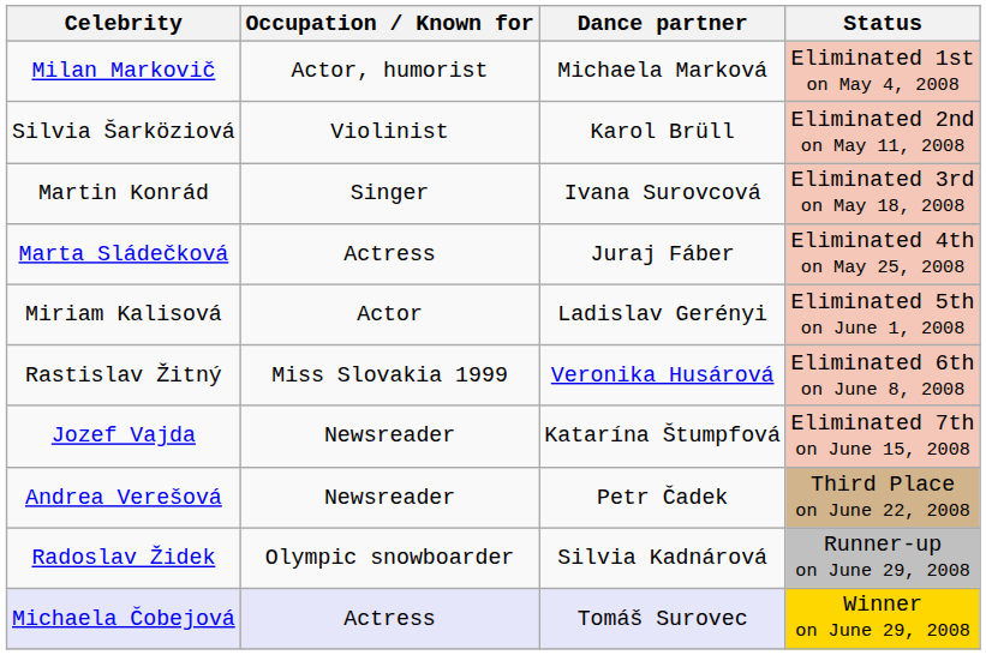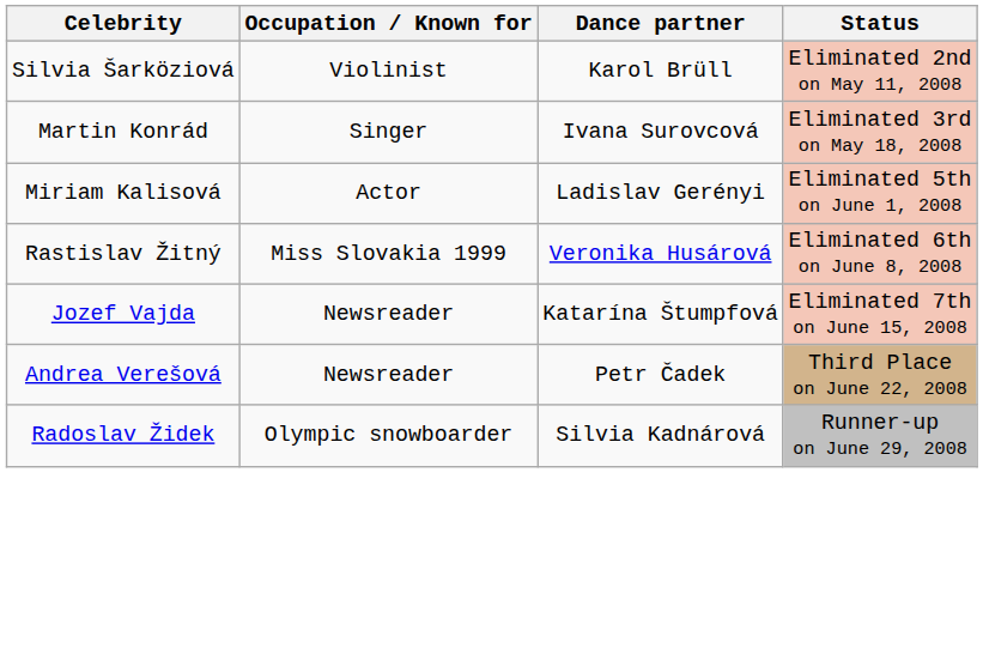 <table class="wikitable" style="margin:auto; text-align:center">
 <tr>
 <th>Celebrity</th>
 <th>Occupation / Known for</th>
 <th>Dance partner</th>
 <th>Status</th>
-</tr>
-<tr>
-<td><a href='#'>Milan Markovič</a></td>
-<td>Actor, humorist</td>
-<td>Michaela Marková</td>
-<td bgcolor="#F4C7B8">Eliminated 1st<br><small>on May 4, 2008</small></td>
 </tr>
 <tr>
 <td>Silvia Šarköziová</td>
 <td>Violinist</td>
 <td>Karol Brüll</td>
 <td bgcolor="#F4C7B8">Eliminated 2nd<br><small>on May 11, 2008</small></td>
 </tr>
 <tr>
 <td>Martin Konrád</td>
 <td>Singer</td>
 <td>Ivana Surovcová</td>
 <td bgcolor="#F4C7B8">Eliminated 3rd<br><small>on May 18, 2008</small></td>
-</tr>
-<tr>
-<td><a href='#'>Marta Sládečková</a></td>
-<td>Actress</td>
-<td>Juraj Fáber</td>
-<td bgcolor="#F4C7B8">Eliminated 4th<br><small>on May 25, 2008</small></td>
 </tr>
 <tr>
 <td>Miriam Kalisová</td>
 <td>Actor</td>
 <td>Ladislav Gerényi</td>
 <td bgcolor="#F4C7B8">Eliminated 5th<br><small>on June 1, 2008</small></td>
 </tr>
 <tr>
 <td>Rastislav Žitný</td>
 <td>Miss Slovakia 1999</td>
 <td><a href='#'>Veronika Husárová</a></td>
 <td bgcolor="#F4C7B8">Eliminated 6th<br><small>on June 8, 2008</small></td>
 </tr>
 <tr>
 <td><a href='#'>Jozef Vajda</a></td>
 <td>Newsreader</td>
 <td>Katarína Štumpfová</td>
 <td bgcolor="#F4C7B8">Eliminated 7th<br><small>on June 15, 2008</small></td>
 </tr>
 <tr>
 <td><a href='#'>Andrea Verešová</a></td>
 <td>Newsreader</td>
 <td>Petr Čadek</td>
 <td bgcolor="tan">Third Place<br><small>on June 22, 2008</small></td>
 </tr>
 <tr>
 <td><a href='#'>Radoslav Židek</a></td>
 <td>Olympic snowboarder</td>
 <td>Silvia Kadnárová</td>
 <td bgcolor="silver">Runner-up<br><small>on June 29, 2008</small></td>
 </tr>
-<tr>
-<td style="background:lavender;"><a href='#'>Michaela Čobejová</a></td>
-<td style="background:lavender;">Actress</td>
-<td style="background:lavender;">Tomáš Surovec</td>
-<td bgcolor="gold">Winner<br><small>on June 29, 2008</small></td>
-</tr>
 </table>
